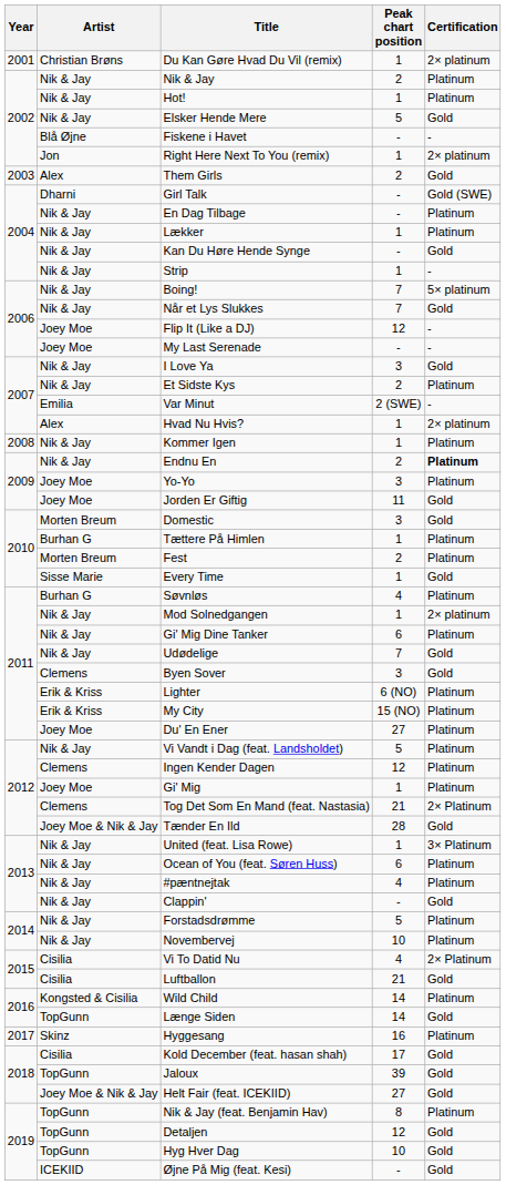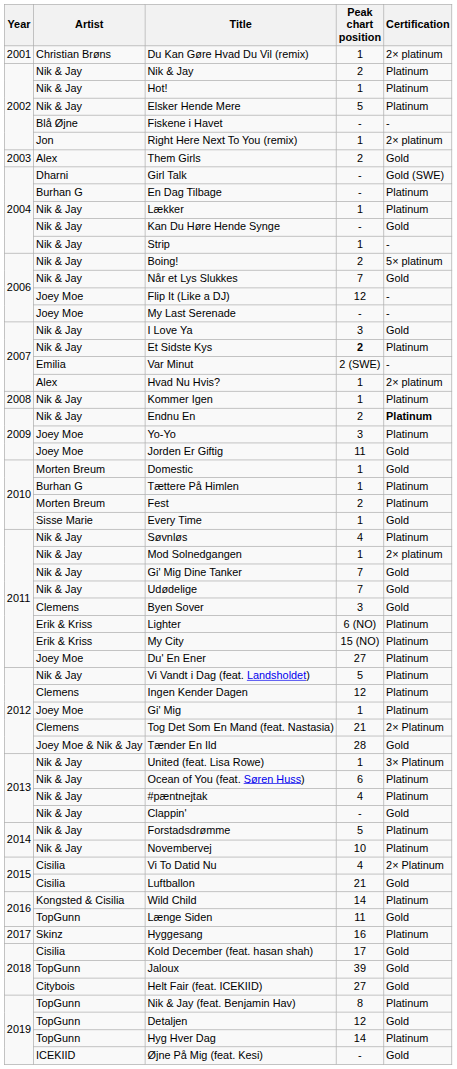 <table class="wikitable">
 <tr>
 <th>Year</th>
 <th>Artist</th>
 <th>Title</th>
 <th>Peak<br>chart<br>position</th>
 <th>Certification</th>
 </tr>
 <tr>
 <td rowspan="1">2001</td>
 <td>Christian Brøns</td>
 <td>Du Kan Gøre Hvad Du Vil (remix)</td>
 <td style="text-align:center;">1</td>
 <td>2× platinum</td>
 </tr>
 <tr>
 <td rowspan="5">2002</td>
 <td>Nik & Jay</td>
 <td>Nik & Jay</td>
 <td style="text-align:center;">2</td>
 <td>Platinum</td>
 </tr>
 <tr>
 <td>Nik & Jay</td>
 <td>Hot!</td>
 <td style="text-align:center;">1</td>
 <td>Platinum</td>
 </tr>
 <tr>
 <td>Nik & Jay</td>
 <td>Elsker Hende Mere</td>
 <td style="text-align:center;">5</td>
-<td>Gold</td>
+<td>Platinum</td>
 </tr>
 <tr>
 <td>Blå Øjne</td>
 <td>Fiskene i Havet</td>
 <td style="text-align:center;">-</td>
 <td>-</td>
 </tr>
 <tr>
 <td>Jon</td>
 <td>Right Here Next To You (remix)</td>
 <td style="text-align:center;">1</td>
 <td>2× platinum</td>
 </tr>
 <tr>
 <td>2003</td>
 <td>Alex</td>
 <td>Them Girls</td>
 <td style="text-align:center;">2</td>
 <td>Gold</td>
 </tr>
 <tr>
 <td rowspan="5">2004</td>
 <td>Dharni</td>
 <td>Girl Talk</td>
 <td style="text-align:center;">-</td>
 <td>Gold (SWE)</td>
 </tr>
 <tr>
-<td>Nik & Jay</td>
+<td>Burhan G</td>
 <td>En Dag Tilbage</td>
 <td style="text-align:center;">-</td>
 <td>Platinum</td>
 </tr>
 <tr>
 <td>Nik & Jay</td>
 <td>Lækker</td>
 <td style="text-align:center;">1</td>
 <td>Platinum</td>
 </tr>
 <tr>
 <td>Nik & Jay</td>
 <td>Kan Du Høre Hende Synge</td>
 <td style="text-align:center;">-</td>
 <td>Gold</td>
 </tr>
 <tr>
 <td>Nik & Jay</td>
 <td>Strip</td>
 <td style="text-align:center;">1</td>
 <td>-</td>
 </tr>
 <tr>
 <td rowspan="4">2006</td>
 <td>Nik & Jay</td>
 <td>Boing!</td>
-<td style="text-align:center;">7</td>
+<td style="text-align:center;">2</td>
 <td>5× platinum</td>
 </tr>
 <tr>
 <td>Nik & Jay</td>
 <td>Når et Lys Slukkes</td>
 <td style="text-align:center;">7</td>
 <td>Gold</td>
 </tr>
 <tr>
 <td>Joey Moe</td>
 <td>Flip It (Like a DJ)</td>
 <td style="text-align:center;">12</td>
 <td>-</td>
 </tr>
 <tr>
 <td>Joey Moe</td>
 <td>My Last Serenade</td>
 <td style="text-align:center;">-</td>
 <td>-</td>
 </tr>
 <tr>
 <td rowspan="4">2007</td>
 <td>Nik & Jay</td>
 <td>I Love Ya</td>
 <td style="text-align:center;">3</td>
 <td>Gold</td>
 </tr>
 <tr>
 <td>Nik & Jay</td>
 <td>Et Sidste Kys</td>
-<td style="text-align:center;">2</td>
+<td style="text-align:center;"><strong>2</strong></td>
 <td>Platinum</td>
 </tr>
 <tr>
 <td>Emilia</td>
 <td>Var Minut</td>
 <td style="text-align:center;">2 (SWE)</td>
 <td>-</td>
 </tr>
 <tr>
 <td>Alex</td>
 <td>Hvad Nu Hvis?</td>
 <td style="text-align:center;">1</td>
 <td>2× platinum</td>
 </tr>
 <tr>
 <td>2008</td>
 <td>Nik & Jay</td>
 <td>Kommer Igen</td>
 <td style="text-align:center;">1</td>
 <td>Platinum</td>
 </tr>
 <tr>
 <td rowspan="3">2009</td>
 <td>Nik & Jay</td>
 <td>Endnu En</td>
 <td style="text-align:center;">2</td>
 <td><strong>Platinum</strong></td>
 </tr>
 <tr>
 <td>Joey Moe</td>
 <td>Yo-Yo</td>
 <td style="text-align:center;">3</td>
 <td>Platinum</td>
 </tr>
 <tr>
 <td>Joey Moe</td>
 <td>Jorden Er Giftig</td>
 <td style="text-align:center;">11</td>
 <td>Gold</td>
 </tr>
 <tr>
 <td rowspan="4">2010</td>
 <td>Morten Breum</td>
 <td>Domestic</td>
-<td style="text-align:center;">3</td>
+<td style="text-align:center;">1</td>
 <td>Gold</td>
 </tr>
 <tr>
 <td>Burhan G</td>
 <td>Tættere På Himlen</td>
 <td style="text-align:center;">1</td>
 <td>Platinum</td>
 </tr>
 <tr>
 <td>Morten Breum</td>
 <td>Fest</td>
 <td style="text-align:center;">2</td>
 <td>Platinum</td>
 </tr>
 <tr>
 <td>Sisse Marie</td>
 <td>Every Time</td>
 <td style="text-align:center;">1</td>
 <td>Gold</td>
 </tr>
 <tr>
 <td rowspan="8">2011</td>
-<td>Burhan G</td>
+<td>Nik & Jay</td>
 <td>Søvnløs</td>
 <td style="text-align:center;">4</td>
 <td>Platinum</td>
 </tr>
 <tr>
 <td>Nik & Jay</td>
 <td>Mod Solnedgangen</td>
 <td style="text-align:center;">1</td>
 <td>2× platinum</td>
 </tr>
 <tr>
 <td>Nik & Jay</td>
 <td>Gi' Mig Dine Tanker</td>
-<td style="text-align:center;">6</td>
-<td>Platinum</td>
+<td style="text-align:center;">7</td>
+<td>Gold</td>
 </tr>
 <tr>
 <td>Nik & Jay</td>
 <td>Udødelige</td>
 <td style="text-align:center;">7</td>
 <td>Gold</td>
 </tr>
 <tr>
 <td>Clemens</td>
 <td>Byen Sover</td>
 <td style="text-align:center;">3</td>
 <td>Gold</td>
 </tr>
 <tr>
 <td>Erik & Kriss</td>
 <td>Lighter</td>
 <td style="text-align:center;">6 (NO)</td>
 <td>Platinum</td>
 </tr>
 <tr>
 <td>Erik & Kriss</td>
 <td>My City</td>
 <td style="text-align:center;">15 (NO)</td>
 <td>Platinum</td>
 </tr>
 <tr>
 <td>Joey Moe</td>
 <td>Du' En Ener</td>
 <td style="text-align:center;">27</td>
 <td>Platinum</td>
 </tr>
 <tr>
 <td rowspan="5">2012</td>
 <td>Nik & Jay</td>
 <td>Vi Vandt i Dag (feat. <a href='#'>Landsholdet</a>)</td>
 <td style="text-align:center;">5</td>
 <td>Platinum</td>
 </tr>
 <tr>
 <td>Clemens</td>
 <td>Ingen Kender Dagen</td>
 <td style="text-align:center;">12</td>
 <td>Platinum</td>
 </tr>
 <tr>
 <td>Joey Moe</td>
 <td>Gi' Mig</td>
 <td style="text-align:center;">1</td>
 <td>Platinum</td>
 </tr>
 <tr>
 <td>Clemens</td>
 <td>Tog Det Som En Mand (feat. Nastasia)</td>
 <td style="text-align:center;">21</td>
 <td>2× Platinum</td>
 </tr>
 <tr>
 <td>Joey Moe & Nik & Jay</td>
 <td>Tænder En Ild</td>
 <td style="text-align:center;">28</td>
 <td>Gold</td>
 </tr>
 <tr>
 <td rowspan="4">2013</td>
 <td>Nik & Jay</td>
 <td>United (feat. Lisa Rowe)</td>
 <td style="text-align:center;">1</td>
 <td>3× Platinum</td>
 </tr>
 <tr>
 <td>Nik & Jay</td>
 <td>Ocean of You (feat. <a href='#'>Søren Huss</a>)</td>
 <td style="text-align:center;">6</td>
 <td>Platinum</td>
 </tr>
 <tr>
 <td>Nik & Jay</td>
 <td>#pæntnejtak</td>
 <td style="text-align:center;">4</td>
 <td>Platinum</td>
 </tr>
 <tr>
 <td>Nik & Jay</td>
 <td>Clappin'</td>
 <td style="text-align:center;">-</td>
 <td>Gold</td>
 </tr>
 <tr>
 <td rowspan="2">2014</td>
 <td>Nik & Jay</td>
 <td>Forstadsdrømme</td>
 <td style="text-align:center;">5</td>
 <td>Platinum</td>
 </tr>
 <tr>
 <td>Nik & Jay</td>
 <td>Novembervej</td>
 <td style="text-align:center;">10</td>
 <td>Platinum</td>
 </tr>
 <tr>
 <td rowspan="2">2015</td>
 <td>Cisilia</td>
 <td>Vi To Datid Nu</td>
 <td style="text-align:center;">4</td>
 <td>2× Platinum</td>
 </tr>
 <tr>
 <td>Cisilia</td>
 <td>Luftballon</td>
 <td style="text-align:center;">21</td>
 <td>Gold</td>
 </tr>
 <tr>
 <td rowspan="2">2016</td>
 <td>Kongsted & Cisilia</td>
 <td>Wild Child</td>
 <td style="text-align:center;">14</td>
 <td>Platinum</td>
 </tr>
 <tr>
 <td>TopGunn</td>
 <td>Længe Siden</td>
-<td style="text-align:center;">14</td>
+<td style="text-align:center;">11</td>
 <td>Gold</td>
 </tr>
 <tr>
 <td rowspan="1">2017</td>
 <td>Skinz</td>
 <td>Hyggesang</td>
 <td style="text-align:center;">16</td>
 <td>Platinum</td>
 </tr>
 <tr>
 <td rowspan="3">2018</td>
 <td>Cisilia</td>
 <td>Kold December (feat. hasan shah)</td>
 <td style="text-align:center;">17</td>
 <td>Gold</td>
 </tr>
 <tr>
 <td>TopGunn</td>
 <td>Jaloux</td>
 <td style="text-align:center;">39</td>
 <td>Gold</td>
 </tr>
 <tr>
-<td>Joey Moe & Nik & Jay</td>
+<td>Citybois</td>
 <td>Helt Fair (feat. ICEKIID)</td>
 <td style="text-align:center;">27</td>
 <td>Gold</td>
 </tr>
 <tr>
 <td rowspan="4">2019</td>
 <td>TopGunn</td>
 <td>Nik & Jay (feat. Benjamin Hav)</td>
 <td style="text-align:center;">8</td>
 <td>Platinum</td>
 </tr>
 <tr>
 <td>TopGunn</td>
 <td>Detaljen</td>
 <td style="text-align:center;">12</td>
 <td>Gold</td>
 </tr>
 <tr>
 <td>TopGunn</td>
 <td>Hyg Hver Dag</td>
-<td style="text-align:center;">10</td>
-<td>Gold</td>
+<td style="text-align:center;">14</td>
+<td>Platinum</td>
 </tr>
 <tr>
 <td>ICEKIID</td>
 <td>Øjne På Mig (feat. Kesi)</td>
 <td style="text-align:center;">-</td>
 <td>Gold</td>
 </tr>
 </table>
